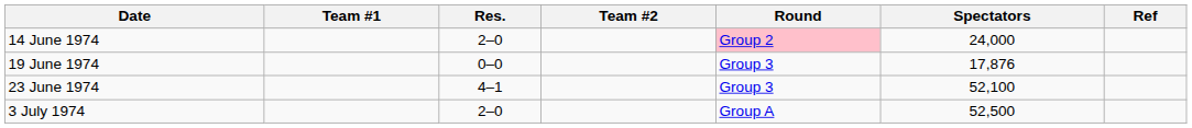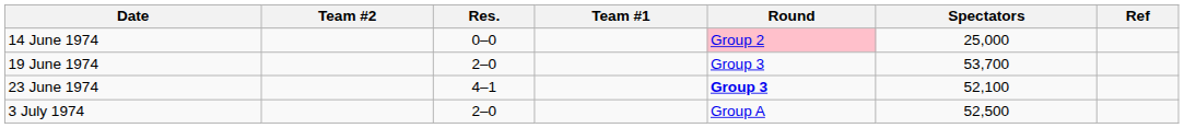 <table class="wikitable" style="text-align: left;" width="100%">
 <tr>
 <th>Date</th>
+<th>Team #2</th>
+<th>Res.</th>
 <th>Team #1</th>
-<th>Res.</th>
-<th>Team #2</th>
 <th>Round</th>
 <th>Spectators</th>
 <th>Ref</th>
 </tr>
 <tr>
 <td>14 June 1974</td>
+<td></td>
+<td style="text-align:center;">0–0</td>
 <td><strong></strong></td>
-<td style="text-align:center;">2–0</td>
-<td></td>
 <td style="background: pink;"><a href='#'>Group 2</a></td>
-<td style="text-align:center;">24,000</td>
+<td style="text-align:center;">25,000</td>
 <td style="text-align:center;"></td>
 </tr>
 <tr>
 <td>19 June 1974</td>
 <td></td>
-<td style="text-align:center;">0–0</td>
+<td style="text-align:center;">2–0</td>
 <td></td>
 <td><a href='#'>Group 3</a></td>
-<td style="text-align:center;">17,876</td>
+<td style="text-align:center;">53,700</td>
 <td style="text-align:center;"></td>
 </tr>
 <tr>
 <td>23 June 1974</td>
+<td></td>
+<td style="text-align:center;">4–1</td>
 <td><strong></strong></td>
-<td style="text-align:center;">4–1</td>
-<td></td>
-<td><a href='#'>Group 3</a></td>
+<td><strong><a href='#'>Group 3</a></strong></td>
 <td style="text-align:center;">52,100</td>
 <td style="text-align:center;"></td>
 </tr>
 <tr>
 <td>3 July 1974</td>
+<td></td>
+<td style="text-align:center;">2–0</td>
 <td><strong></strong></td>
-<td style="text-align:center;">2–0</td>
-<td></td>
 <td><a href='#'>Group A</a></td>
 <td style="text-align:center;">52,500</td>
 <td style="text-align:center;"></td>
 </tr>
 </table>
